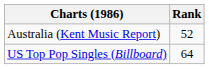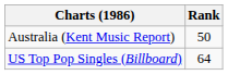 <table class="wikitable">
 <tr>
 <th>Charts (1986)</th>
 <th>Rank</th>
 </tr>
 <tr>
 <td>Australia (<a href='#'>Kent Music Report</a>)</td>
-<td style="text-align:center;">52</td>
+<td style="text-align:center;">50</td>
 </tr>
 <tr>
 <td><a href='#'>US Top Pop Singles (<em>Billboard</em>)</a></td>
 <td style="text-align:center;">64</td>
 </tr>
 </table>
